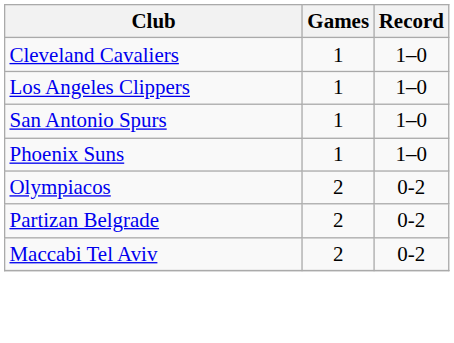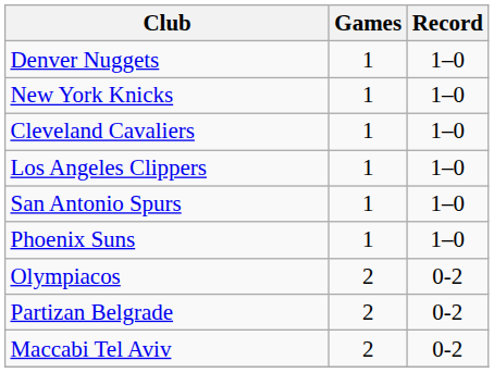 <table class="wikitable" style="text-align:center">
 <tr>
 <th width=220>Club</th>
 <th width=25>Games</th>
 <th width=25>Record</th>
+</tr>
+<tr>
+<td align=left> <a href='#'>Denver Nuggets</a></td>
+<td>1</td>
+<td>1–0</td>
+</tr>
+<tr>
+<td align=left> <a href='#'>New York Knicks</a></td>
+<td>1</td>
+<td>1–0</td>
 </tr>
 <tr>
 <td align=left> <a href='#'>Cleveland Cavaliers</a></td>
 <td>1</td>
 <td>1–0</td>
 </tr>
 <tr>
 <td align=left> <a href='#'>Los Angeles Clippers</a></td>
 <td>1</td>
 <td>1–0</td>
 </tr>
 <tr>
 <td align=left> <a href='#'>San Antonio Spurs</a></td>
 <td>1</td>
 <td>1–0</td>
 </tr>
 <tr>
 <td align=left> <a href='#'>Phoenix Suns</a></td>
 <td>1</td>
 <td>1–0</td>
 </tr>
 <tr>
 <td align=left> <a href='#'>Olympiacos</a></td>
 <td>2</td>
 <td>0-2</td>
 </tr>
 <tr>
 <td align=left> <a href='#'>Partizan Belgrade</a></td>
 <td>2</td>
 <td>0-2</td>
 </tr>
 <tr>
 <td align=left> <a href='#'>Maccabi Tel Aviv</a></td>
 <td>2</td>
 <td>0-2</td>
 </tr>
 <tr>
 </tr>
 </table>
